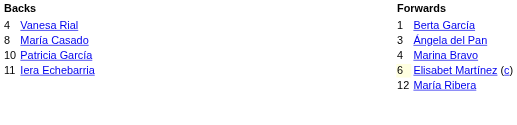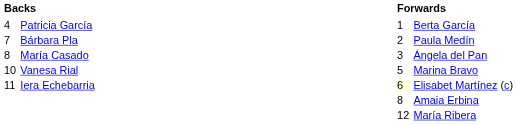 <table style="text-align:left">
 <tr>
 <th colspan=2>Backs</th>
 <th colspan=2>Forwards</th>
 </tr>
 <tr>
 <th style="width:20px;"></th>
 <th style="width:550px;"></th>
 <th style="width:20px;"></th>
 <th style="width:250px;"></th>
 </tr>
 <tr>
 <td align=centre>4</td>
-<td><a href='#'>Vanesa Rial</a></td>
+<td><a href='#'>Patricia García</a></td>
 <td align=centre>1</td>
 <td><a href='#'>Berta García</a></td>
+</tr>
+<tr>
+<td align=centre>7</td>
+<td><a href='#'>Bárbara Pla</a></td>
+<td align=centre>2</td>
+<td><a href='#'>Paula Medín</a></td>
 </tr>
 <tr>
 <td align=centre>8</td>
 <td><a href='#'>María Casado</a></td>
 <td align=centre>3</td>
 <td><a href='#'>Ángela del Pan</a></td>
 </tr>
 <tr>
 <td align=centre>10</td>
-<td><a href='#'>Patricia García</a></td>
-<td align=centre>4</td>
+<td><a href='#'>Vanesa Rial</a></td>
+<td align=centre>5</td>
 <td><a href='#'>Marina Bravo</a></td>
 </tr>
 <tr>
 <td align=centre>11</td>
 <td><a href='#'>Iera Echebarria</a></td>
 <td align=centre style="background: lightyellow;">6</td>
 <td><a href='#'>Elisabet Martínez</a> (<a href='#'>c</a>)</td>
 </tr>
 <tr>
 <td align=centre></td>
 <td></td>
+<td align=centre>8</td>
+<td><a href='#'>Amaia Erbina</a></td>
+</tr>
+<tr>
+<td align=centre></td>
+<td></td>
 <td align=centre>12</td>
 <td><a href='#'>María Ribera</a></td>
 </tr>
 </table>
